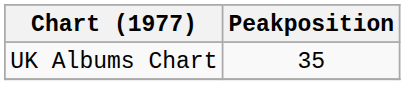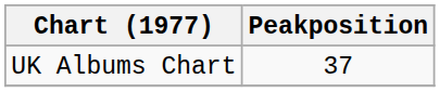 <table class="wikitable">
 <tr>
 <th>Chart (1977)</th>
 <th>Peakposition</th>
 </tr>
 <tr>
 <td>UK Albums Chart</td>
-<td align="center">35</td>
+<td align="center">37</td>
 </tr>
 <tr>
 </tr>
 </table>
